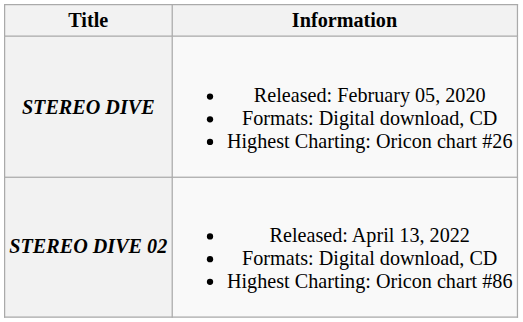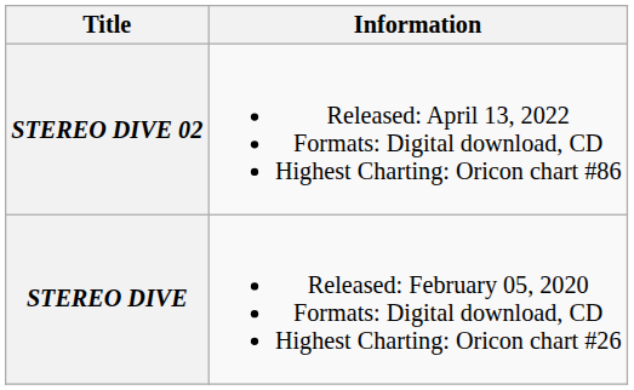 <table class="wikitable plainrowheaders" style="text-align:center;">
 <tr>
 <th>Title</th>
 <th>Information</th>
 </tr>
 <tr>
+<th scope="row"><em>STEREO DIVE 02</em></th>
+<td><br><ul><li>Released: April 13, 2022</li><li>Formats: Digital download, CD</li><li>Highest Charting: Oricon chart #86</li></ul></td>
+</tr>
+<tr>
 <th scope="row"><em>STEREO DIVE</em></th>
 <td><br><ul><li>Released: February 05, 2020</li><li>Formats: Digital download, CD</li><li>Highest Charting: Oricon chart #26</li></ul></td>
 </tr>
-<tr>
-<th scope="row"><em>STEREO DIVE 02</em></th>
-<td><br><ul><li>Released: April 13, 2022</li><li>Formats: Digital download, CD</li><li>Highest Charting: Oricon chart #86</li></ul></td>
-</tr>
 </table>
